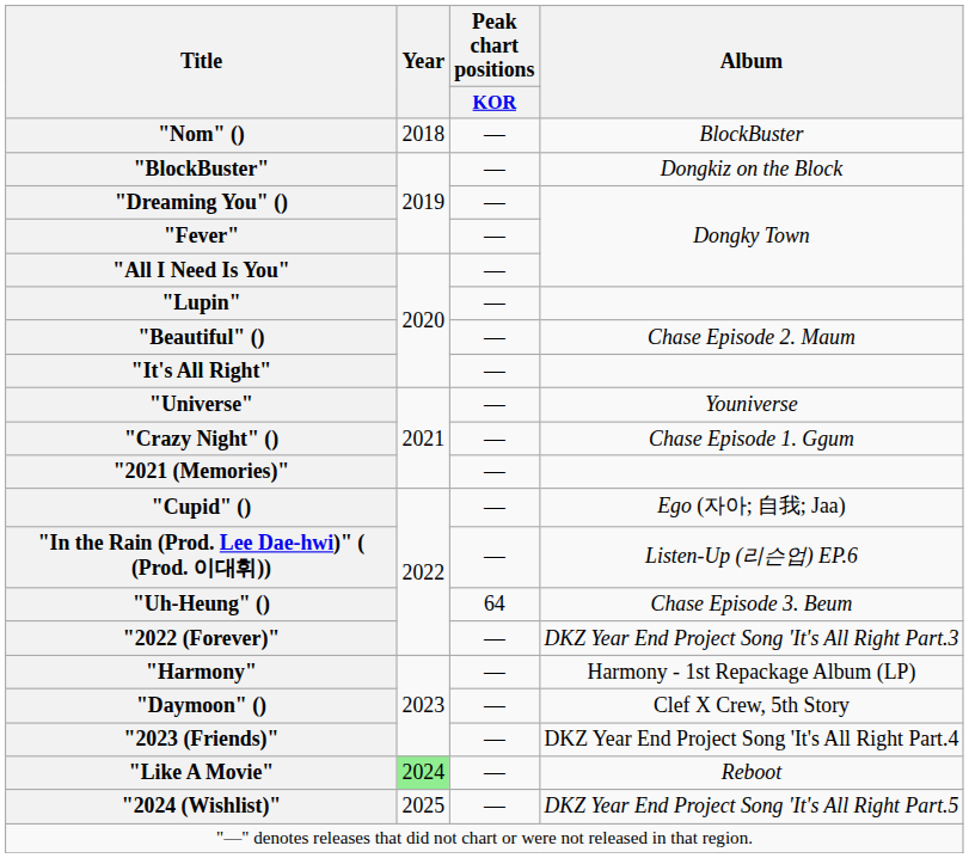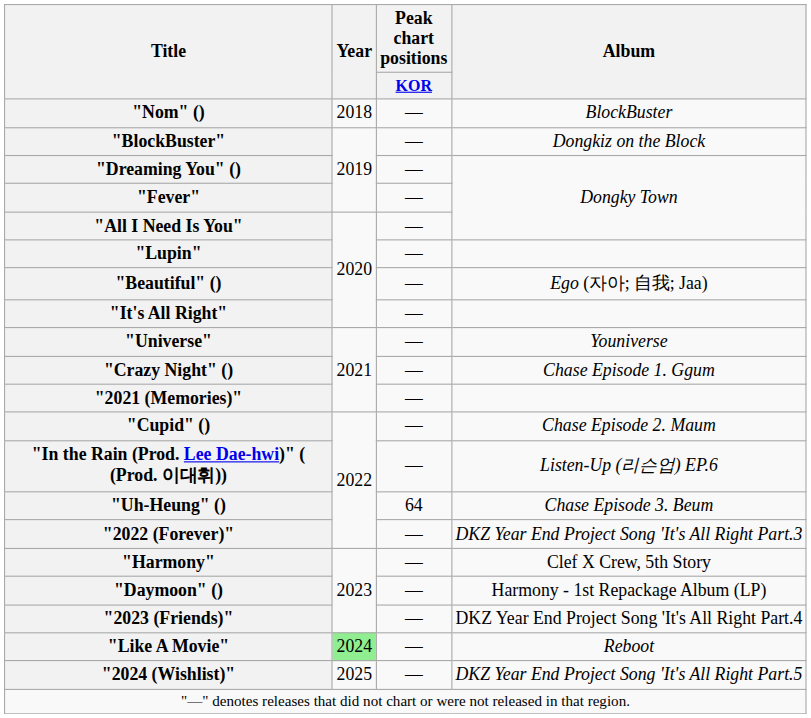 <table class="wikitable plainrowheaders" style="text-align:center;">
 <tr>
 <th scope="col" rowspan="2" style="width:18em;">Title</th>
 <th scope="col" rowspan="2">Year</th>
 <th scope="col" colspan="1">Peak chart positions</th>
 <th scope="col" rowspan="2">Album</th>
 </tr>
 <tr>
 <th scope="col" style="width:3em;font-size:90%;"><a href='#'>KOR</a><br></th>
 </tr>
 <tr>
 <th scope="row">"Nom" ()</th>
 <td>2018</td>
 <td>—</td>
 <td><em>BlockBuster</em></td>
 </tr>
 <tr>
 <th scope="row">"BlockBuster"</th>
 <td rowspan="3">2019</td>
 <td>—</td>
 <td><em>Dongkiz on the Block</em></td>
 </tr>
 <tr>
 <th scope="row">"Dreaming You" ()</th>
 <td>—</td>
 <td rowspan="3"><em>Dongky Town</em></td>
 </tr>
 <tr>
 <th scope="row">"Fever"</th>
 <td>—</td>
 </tr>
 <tr>
 <th scope="row">"All I Need Is You"</th>
 <td rowspan="4">2020</td>
 <td>—</td>
 </tr>
 <tr>
 <th scope="row">"Lupin"</th>
 <td>—</td>
 <td></td>
 </tr>
 <tr>
 <th scope="row">"Beautiful" ()</th>
 <td>—</td>
-<td><em>Chase Episode 2. Maum</em></td>
+<td><em>Ego</em> (자아; 自我; Jaa)</td>
 </tr>
 <tr>
 <th scope="row">"It's All Right"</th>
 <td>—</td>
 <td></td>
 </tr>
 <tr>
 <th scope="row">"Universe"</th>
 <td rowspan="3">2021</td>
 <td>—</td>
 <td><em>Youniverse</em></td>
 </tr>
 <tr>
 <th scope="row">"Crazy Night" ()</th>
 <td>—</td>
 <td><em>Chase Episode 1. Ggum</em></td>
 </tr>
 <tr>
 <th scope="row">"2021 (Memories)"</th>
 <td>—</td>
 <td></td>
 </tr>
 <tr>
 <th scope="row">"Cupid" ()</th>
 <td rowspan="4">2022</td>
 <td>—</td>
-<td><em>Ego</em> (자아; 自我; Jaa)</td>
+<td><em>Chase Episode 2. Maum</em></td>
 </tr>
 <tr>
 <th scope="row">"In the Rain (Prod. <a href='#'>Lee Dae-hwi</a>)" ( (Prod. 이대휘))</th>
 <td>—</td>
 <td><em>Listen-Up (리슨업) EP.6</em></td>
 </tr>
 <tr>
 <th scope="row">"Uh-Heung" ()</th>
 <td>64</td>
 <td><em>Chase Episode 3. Beum</em></td>
 </tr>
 <tr>
 <th scope="row">"2022 (Forever)"</th>
 <td>—</td>
 <td><em>DKZ Year End Project Song 'It's All Right Part.3<strong></td>
 </tr>
 <tr>
 <th scope="row">"Harmony"</th>
 <td rowspan="3">2023</td>
 <td>—</td>
-<td></em>Harmony - 1st Repackage Album (LP)<em></td>
+<td></em>Clef X Crew, 5th Story<em></td>
 </tr>
 <tr>
 <th scope="row">"Daymoon" ()</th>
 <td>—</td>
-<td></em>Clef X Crew, 5th Story<em></td>
+<td></em>Harmony - 1st Repackage Album (LP)<em></td>
 </tr>
 <tr>
 <th scope="row">"2023 (Friends)"</th>
 <td>—</td>
 <td></em>DKZ Year End Project Song 'It's All Right Part.4</strong></td>
 </tr>
 <tr>
 <th scope="row">"Like A Movie"</th>
 <td style="background: lightgreen;">2024</td>
 <td>—</td>
 <td><em>Reboot</em></td>
 </tr>
 <tr>
 <th scope="row">"2024 (Wishlist)"</th>
 <td>2025</td>
 <td>—</td>
 <td><em>DKZ Year End Project Song 'It's All Right Part.5<strong></td>
 </tr>
 <tr>
 <td colspan="4" style="font-size:85%;">"—" denotes releases that did not chart or were not released in that region.</td>
 </tr>
 </table>
